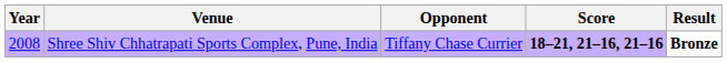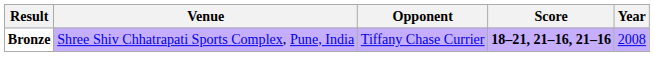 <table class="sortable wikitable" style="font-size: 90%">
 <tr>
-<th>Year</th>
+<th>Result</th>
 <th>Venue</th>
 <th>Opponent</th>
 <th>Score</th>
-<th>Result</th>
+<th>Year</th>
 </tr>
 <tr style="background:#C6AEFF">
-<td align="center"><a href='#'>2008</a></td>
+<td style="text-align:left; background:white"> <strong>Bronze</strong></td>
 <td align="left"><a href='#'>Shree Shiv Chhatrapati Sports Complex</a>, <a href='#'>Pune, India</a></td>
 <td align="left"> <a href='#'>Tiffany Chase Currier</a></td>
 <td align="left"><strong>18–21, 21–16, 21–16</strong></td>
-<td style="text-align:left; background:white"> <strong>Bronze</strong></td>
+<td align="center"><a href='#'>2008</a></td>
 </tr>
 </table>
